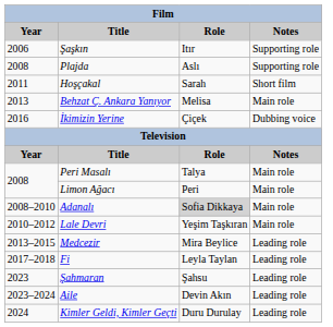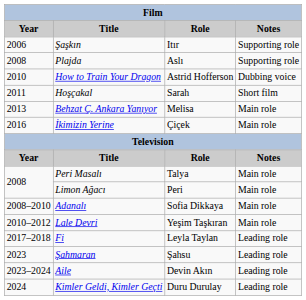 <table class="wikitable" style="font-size:90%">
 <tr>
 <th colspan="4" style="background:LightSteelBlue">Film</th>
 </tr>
 <tr>
 <th style="background:#CCCCCC">Year</th>
 <th style="background:#CCCCCC">Title</th>
 <th style="background:#CCCCCC">Role</th>
 <th style="background:#CCCCCC">Notes</th>
 </tr>
 <tr>
 <td>2006</td>
 <td><em>Şaşkın</em></td>
 <td>Itır</td>
 <td>Supporting role</td>
 </tr>
 <tr>
 <td>2008</td>
 <td><em>Plajda</em></td>
 <td>Aslı</td>
 <td>Supporting role</td>
 </tr>
 <tr>
+<td>2010</td>
+<td><em><a href='#'>How to Train Your Dragon</a></em></td>
+<td>Astrid Hofferson</td>
+<td>Dubbing voice</td>
+</tr>
+<tr>
 <td>2011</td>
 <td><em>Hoşçakal</em></td>
 <td>Sarah</td>
 <td>Short film</td>
 </tr>
 <tr>
 <td>2013</td>
 <td><em><a href='#'>Behzat Ç. Ankara Yanıyor</a></em></td>
 <td>Melisa</td>
 <td>Main role</td>
 </tr>
 <tr>
 <td>2016</td>
 <td><em><a href='#'>İkimizin Yerine</a></em></td>
 <td>Çiçek</td>
-<td>Dubbing voice</td>
+<td>Main role</td>
 </tr>
 <tr>
 <th colspan="4" style="background:LightSteelBlue">Television</th>
 </tr>
 <tr>
 <th style="background:#CCCCCC">Year</th>
 <th style="background:#CCCCCC">Title</th>
 <th style="background:#CCCCCC">Role</th>
 <th style="background:#CCCCCC">Notes</th>
 </tr>
 <tr>
 <td rowspan=2>2008</td>
 <td><em>Peri Masalı</em></td>
 <td>Talya</td>
 <td>Main role</td>
 </tr>
 <tr>
 <td><em>Limon Ağacı</em></td>
 <td>Peri</td>
 <td>Main role</td>
 </tr>
 <tr>
 <td>2008–2010</td>
 <td><em><a href='#'>Adanalı</a></em></td>
-<td style="background: lightgrey;">Sofia Dikkaya</td>
+<td>Sofia Dikkaya</td>
 <td>Main role</td>
 </tr>
 <tr>
 <td>2010–2012</td>
 <td><em><a href='#'>Lale Devri</a></em></td>
 <td>Yeşim Taşkıran</td>
 <td>Main role</td>
-</tr>
-<tr>
-<td>2013–2015</td>
-<td><em><a href='#'>Medcezir</a></em></td>
-<td>Mira Beylice</td>
-<td>Leading role</td>
 </tr>
 <tr>
 <td>2017–2018</td>
 <td><em><a href='#'>Fi</a></em></td>
 <td>Leyla Taylan</td>
 <td>Leading role</td>
 </tr>
 <tr>
 <td>2023</td>
 <td><em><a href='#'>Şahmaran</a></em></td>
 <td>Şahsu</td>
 <td>Leading role</td>
 </tr>
 <tr>
 <td>2023–2024</td>
 <td><em><a href='#'>Aile</a></em></td>
 <td>Devin Akın</td>
 <td>Leading role</td>
 </tr>
 <tr>
 <td>2024</td>
 <td><em><a href='#'>Kimler Geldi, Kimler Geçti</a></em></td>
 <td>Duru Durulay</td>
 <td>Leading role</td>
 </tr>
 </table>
